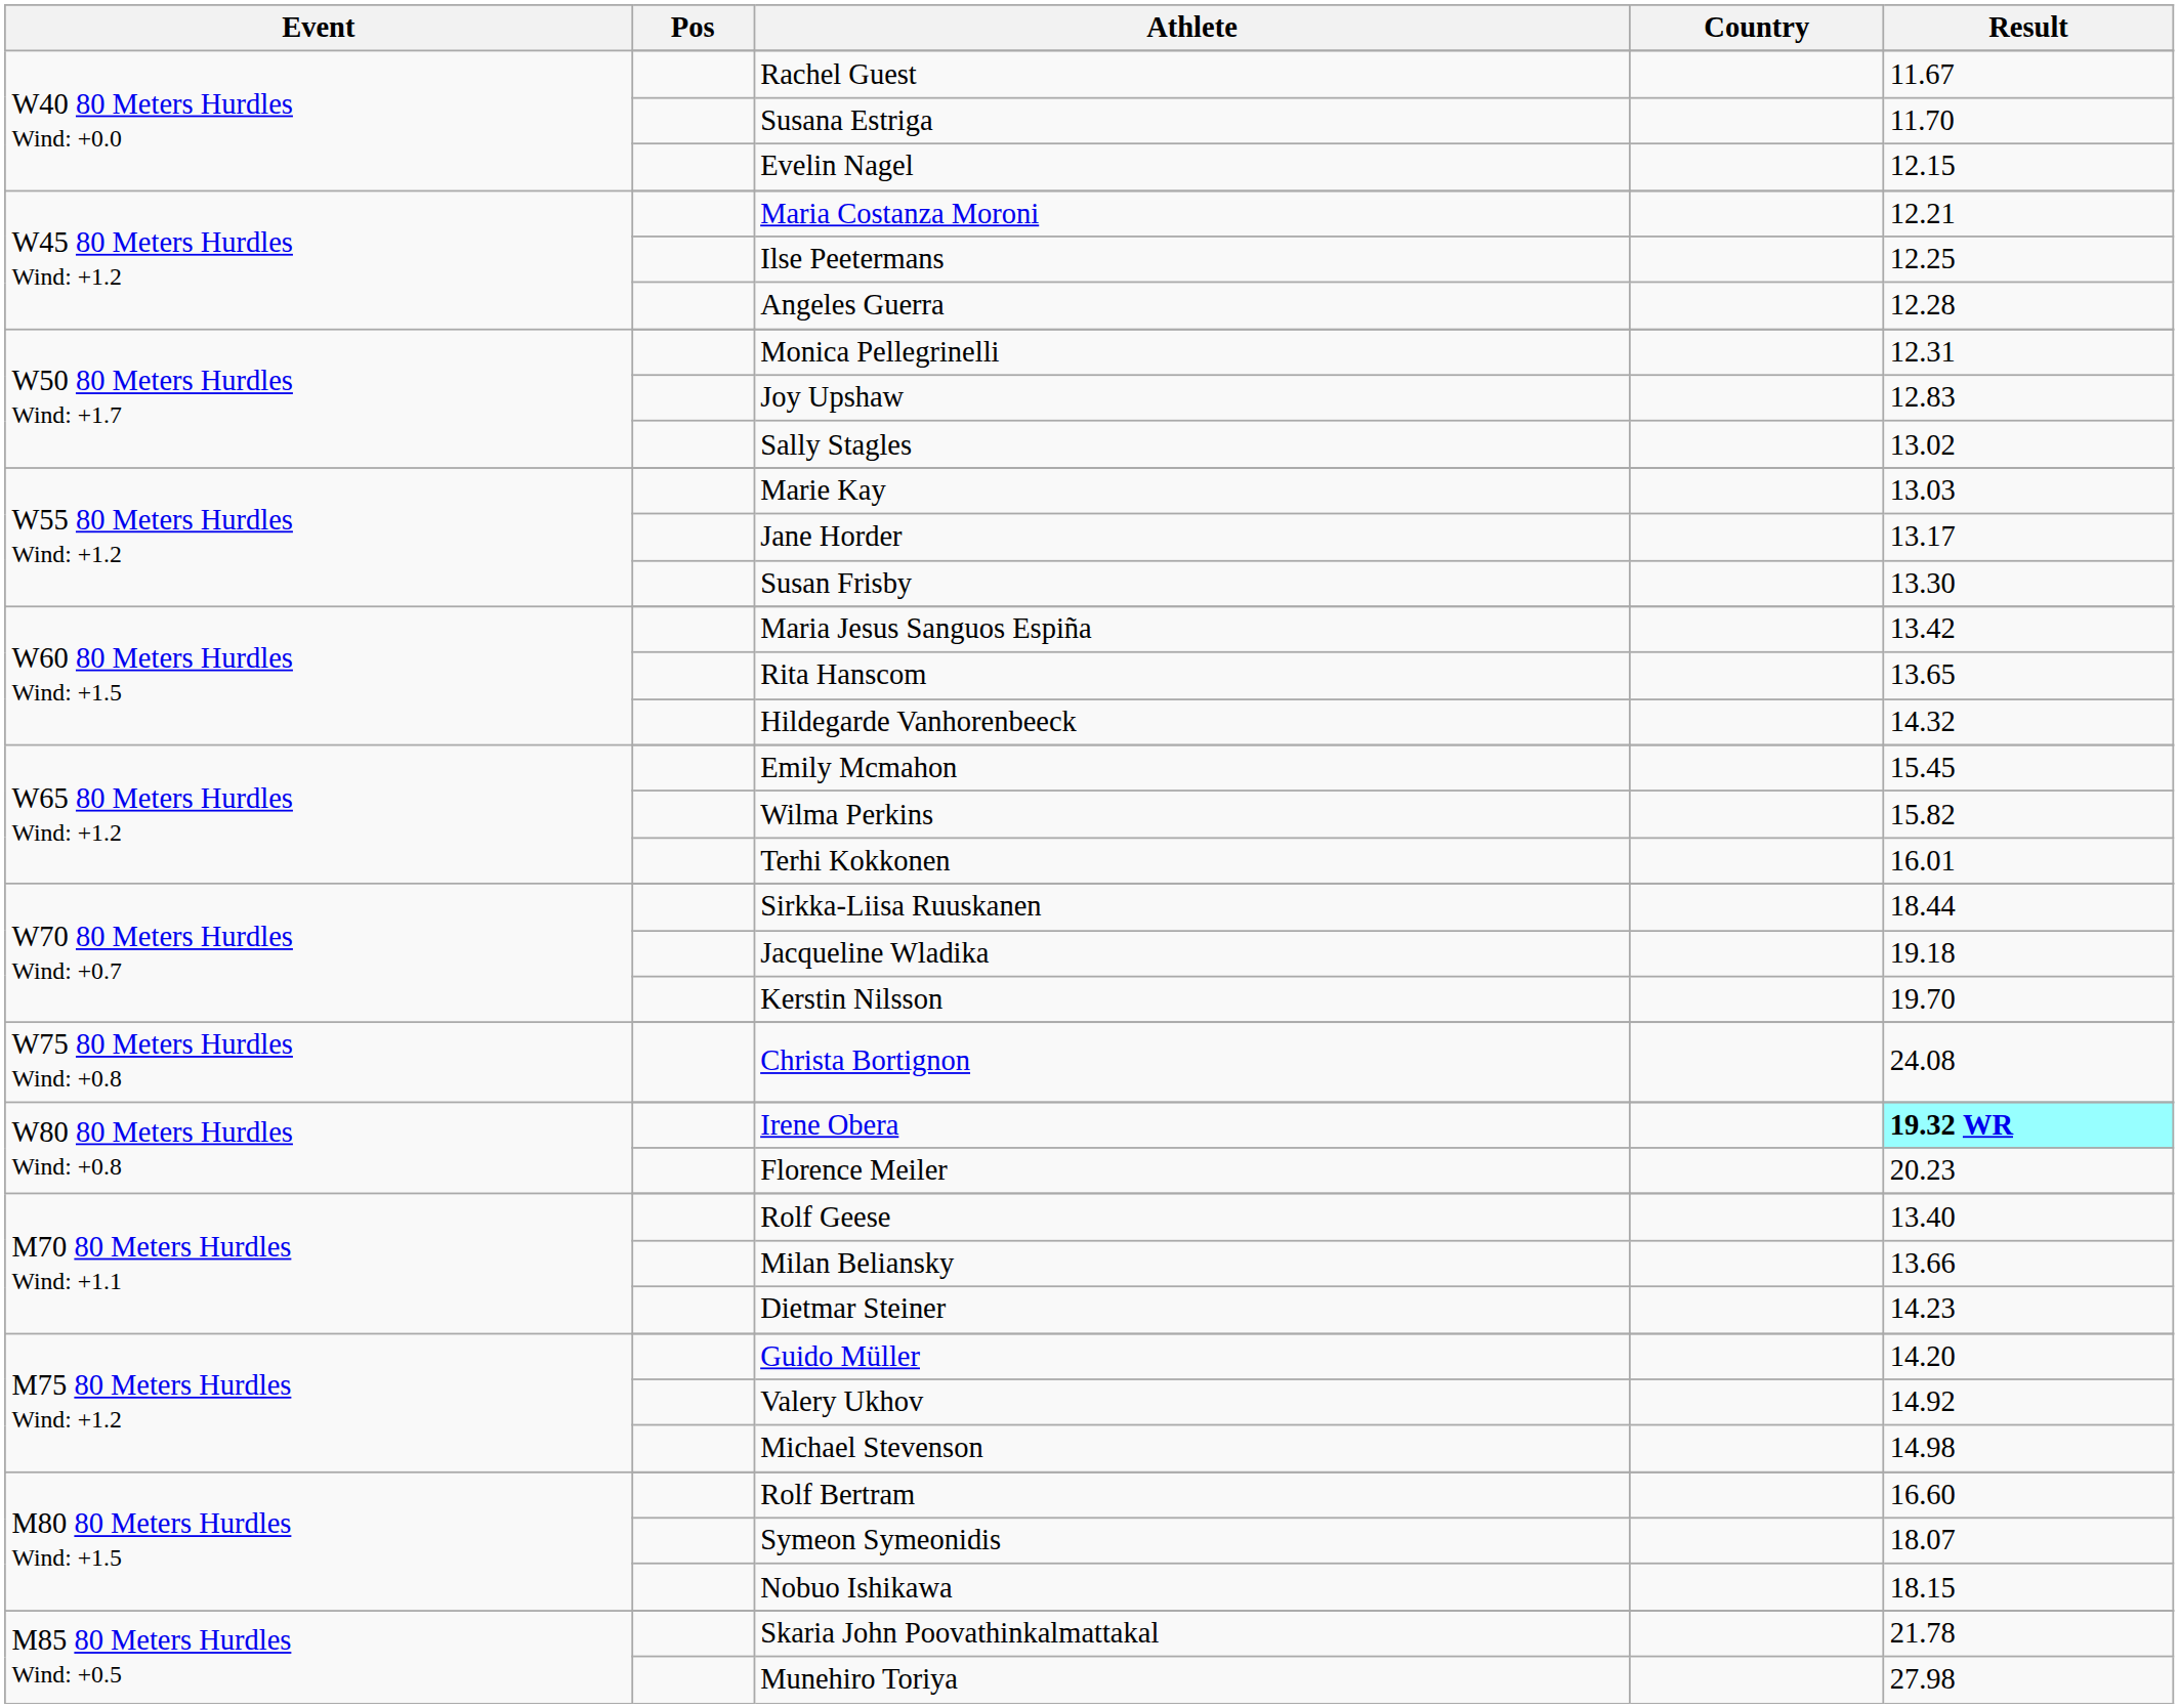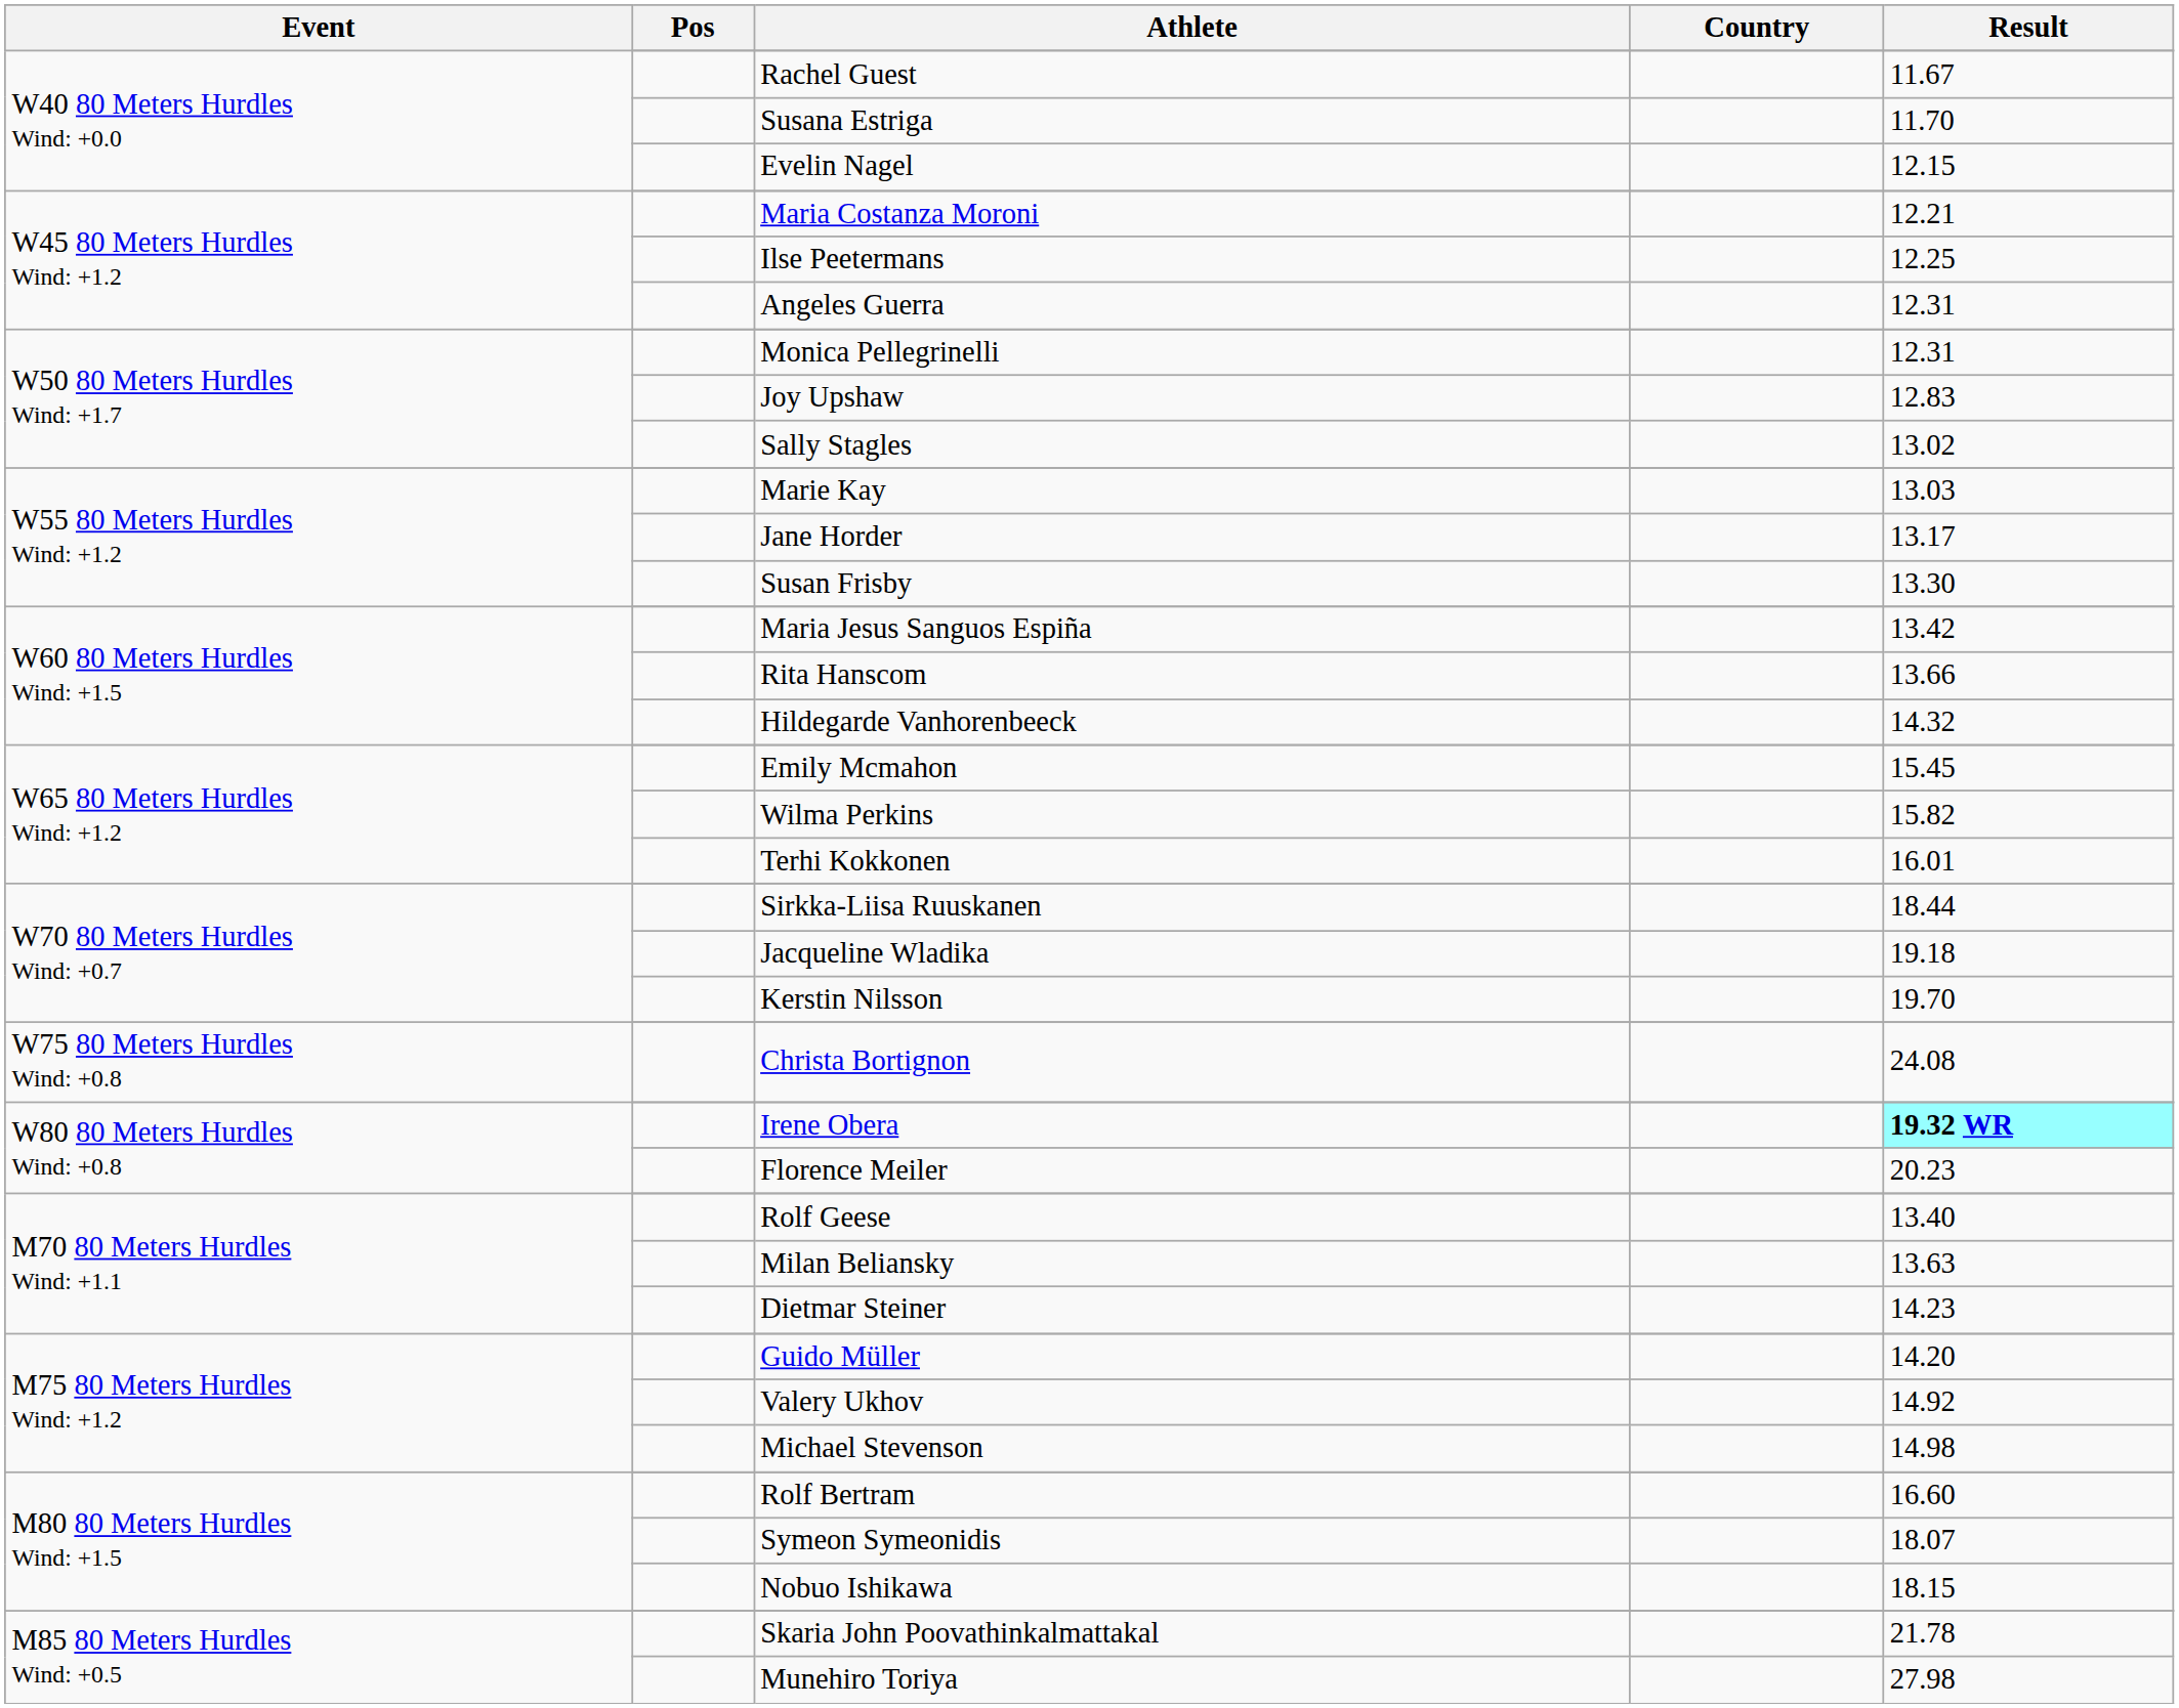 <table class="wikitable" style="width:60%;">
 <tr>
 <th>Event</th>
 <th>Pos</th>
 <th>Athlete</th>
 <th>Country</th>
 <th>Result</th>
 </tr>
 <tr>
 <td rowspan='4'>W40 <a href='#'>80 Meters Hurdles</a><br><small>Wind: +0.0</small></td>
 </tr>
 <tr>
 <td align=center></td>
 <td align=left>Rachel Guest</td>
 <td align=left></td>
 <td>11.67</td>
 </tr>
 <tr>
 <td align=center></td>
 <td align=left>Susana Estriga</td>
 <td align=left></td>
 <td>11.70</td>
 </tr>
 <tr>
 <td align=center></td>
 <td align=left>Evelin Nagel</td>
 <td align=left></td>
 <td>12.15</td>
 </tr>
 <tr>
 <td rowspan='4'>W45 <a href='#'>80 Meters Hurdles</a><br><small>Wind: +1.2</small><br></td>
 </tr>
 <tr>
 <td align=center></td>
 <td align=left><a href='#'>Maria Costanza Moroni</a></td>
 <td align=left></td>
 <td>12.21</td>
 </tr>
 <tr>
 <td align=center></td>
 <td align=left>Ilse Peetermans</td>
 <td align=left></td>
 <td>12.25</td>
 </tr>
 <tr>
 <td align=center></td>
 <td align=left>Angeles Guerra</td>
 <td align=left></td>
-<td>12.28</td>
+<td>12.31</td>
 </tr>
 <tr>
 <td rowspan='4'>W50 <a href='#'>80 Meters Hurdles</a><br><small>Wind: +1.7</small><br></td>
 </tr>
 <tr>
 <td align=center></td>
 <td align=left>Monica Pellegrinelli</td>
 <td align=left></td>
 <td>12.31</td>
 </tr>
 <tr>
 <td align=center></td>
 <td align=left>Joy Upshaw</td>
 <td align=left></td>
 <td>12.83</td>
 </tr>
 <tr>
 <td align=center></td>
 <td align=left>Sally Stagles</td>
 <td align=left></td>
 <td>13.02</td>
 </tr>
 <tr>
 <td rowspan='4'>W55 <a href='#'>80 Meters Hurdles</a><br><small>Wind: +1.2</small><br></td>
 </tr>
 <tr>
 <td align=center></td>
 <td align=left>Marie Kay</td>
 <td align=left></td>
 <td>13.03</td>
 </tr>
 <tr>
 <td align=center></td>
 <td align=left>Jane Horder</td>
 <td align=left></td>
 <td>13.17</td>
 </tr>
 <tr>
 <td align=center></td>
 <td align=left>Susan Frisby</td>
 <td align=left></td>
 <td>13.30</td>
 </tr>
 <tr>
 <td rowspan='4'>W60 <a href='#'>80 Meters Hurdles</a><br><small>Wind: +1.5</small><br></td>
 </tr>
 <tr>
 <td align=center></td>
 <td align=left>Maria Jesus Sanguos Espiña</td>
 <td align=left></td>
 <td>13.42</td>
 </tr>
 <tr>
 <td align=center></td>
 <td align=left>Rita Hanscom</td>
 <td align=left></td>
-<td>13.65</td>
+<td>13.66</td>
 </tr>
 <tr>
 <td align=center></td>
 <td align=left>Hildegarde Vanhorenbeeck</td>
 <td align=left></td>
 <td>14.32</td>
 </tr>
 <tr>
 <td rowspan='4'>W65 <a href='#'>80 Meters Hurdles</a><br><small>Wind: +1.2</small></td>
 </tr>
 <tr>
 <td align=center></td>
 <td align=left>Emily Mcmahon</td>
 <td align=left></td>
 <td>15.45</td>
 </tr>
 <tr>
 <td align=center></td>
 <td align=left>Wilma Perkins</td>
 <td align=left></td>
 <td>15.82</td>
 </tr>
 <tr>
 <td align=center></td>
 <td align=left>Terhi Kokkonen</td>
 <td align=left></td>
 <td>16.01</td>
 </tr>
 <tr>
 <td rowspan='4'>W70 <a href='#'>80 Meters Hurdles</a><br><small>Wind: +0.7</small></td>
 </tr>
 <tr>
 <td align=center></td>
 <td align=left>Sirkka-Liisa Ruuskanen</td>
 <td align=left></td>
 <td>18.44</td>
 </tr>
 <tr>
 <td align=center></td>
 <td align=left>Jacqueline Wladika</td>
 <td align=left></td>
 <td>19.18</td>
 </tr>
 <tr>
 <td align=center></td>
 <td align=left>Kerstin Nilsson</td>
 <td align=left></td>
 <td>19.70</td>
 </tr>
 <tr>
 <td rowspan='2'>W75 <a href='#'>80 Meters Hurdles</a><br><small>Wind: +0.8</small></td>
 </tr>
 <tr>
 <td align=center></td>
 <td align=left><a href='#'>Christa Bortignon</a></td>
 <td align=left></td>
 <td>24.08</td>
 </tr>
 <tr>
 <td rowspan='3'>W80 <a href='#'>80 Meters Hurdles</a><br><small>Wind: +0.8</small><br></td>
 </tr>
 <tr>
 <td align=center></td>
 <td align=left><a href='#'>Irene Obera</a></td>
 <td align=left></td>
 <td bgcolor=#97ffff><strong>19.32</strong>  <strong><a href='#'>WR</a></strong></td>
 </tr>
 <tr>
 <td align=center></td>
 <td align=left>Florence Meiler</td>
 <td align=left></td>
 <td>20.23</td>
 </tr>
 <tr>
 <td rowspan='4'>M70 <a href='#'>80 Meters Hurdles</a><br><small>Wind: +1.1</small></td>
 </tr>
 <tr>
 <td align=center></td>
 <td align=left>Rolf Geese</td>
 <td align=left></td>
 <td>13.40</td>
 </tr>
 <tr>
 <td align=center></td>
 <td align=left>Milan Beliansky</td>
 <td align=left></td>
-<td>13.66</td>
+<td>13.63</td>
 </tr>
 <tr>
 <td align=center></td>
 <td align=left>Dietmar Steiner</td>
 <td align=left></td>
 <td>14.23</td>
 </tr>
 <tr>
 <td rowspan='4'>M75 <a href='#'>80 Meters Hurdles</a><br><small>Wind: +1.2</small></td>
 </tr>
 <tr>
 <td align=center></td>
 <td align=left><a href='#'>Guido Müller</a></td>
 <td align=left></td>
 <td>14.20</td>
 </tr>
 <tr>
 <td align=center></td>
 <td align=left>Valery Ukhov</td>
 <td align=left></td>
 <td>14.92</td>
 </tr>
 <tr>
 <td align=center></td>
 <td align=left>Michael Stevenson</td>
 <td align=left></td>
 <td>14.98</td>
 </tr>
 <tr>
 <td rowspan='4'>M80 <a href='#'>80 Meters Hurdles</a><br><small>Wind: +1.5</small></td>
 </tr>
 <tr>
 <td align=center></td>
 <td align=left>Rolf Bertram</td>
 <td align=left></td>
 <td>16.60</td>
 </tr>
 <tr>
 <td align=center></td>
 <td align=left>Symeon Symeonidis</td>
 <td align=left></td>
 <td>18.07</td>
 </tr>
 <tr>
 <td align=center></td>
 <td align=left>Nobuo Ishikawa</td>
 <td align=left></td>
 <td>18.15</td>
 </tr>
 <tr>
 <td rowspan='3'>M85 <a href='#'>80 Meters Hurdles</a><br><small>Wind: +0.5</small></td>
 </tr>
 <tr>
 <td align=center></td>
 <td align=left>Skaria John Poovathinkalmattakal</td>
 <td align=left></td>
 <td>21.78</td>
 </tr>
 <tr>
 <td align=center></td>
 <td align=left>Munehiro Toriya</td>
 <td align=left></td>
 <td>27.98</td>
 </tr>
 </table>
